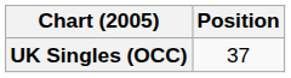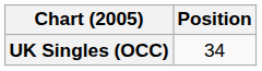 <table class="wikitable plainrowheaders" style="text-align:center">
 <tr>
 <th scope="col">Chart (2005)</th>
 <th scope="col">Position</th>
 </tr>
 <tr>
 <th scope="row">UK Singles (OCC)</th>
-<td>37</td>
+<td>34</td>
 </tr>
 </table>
